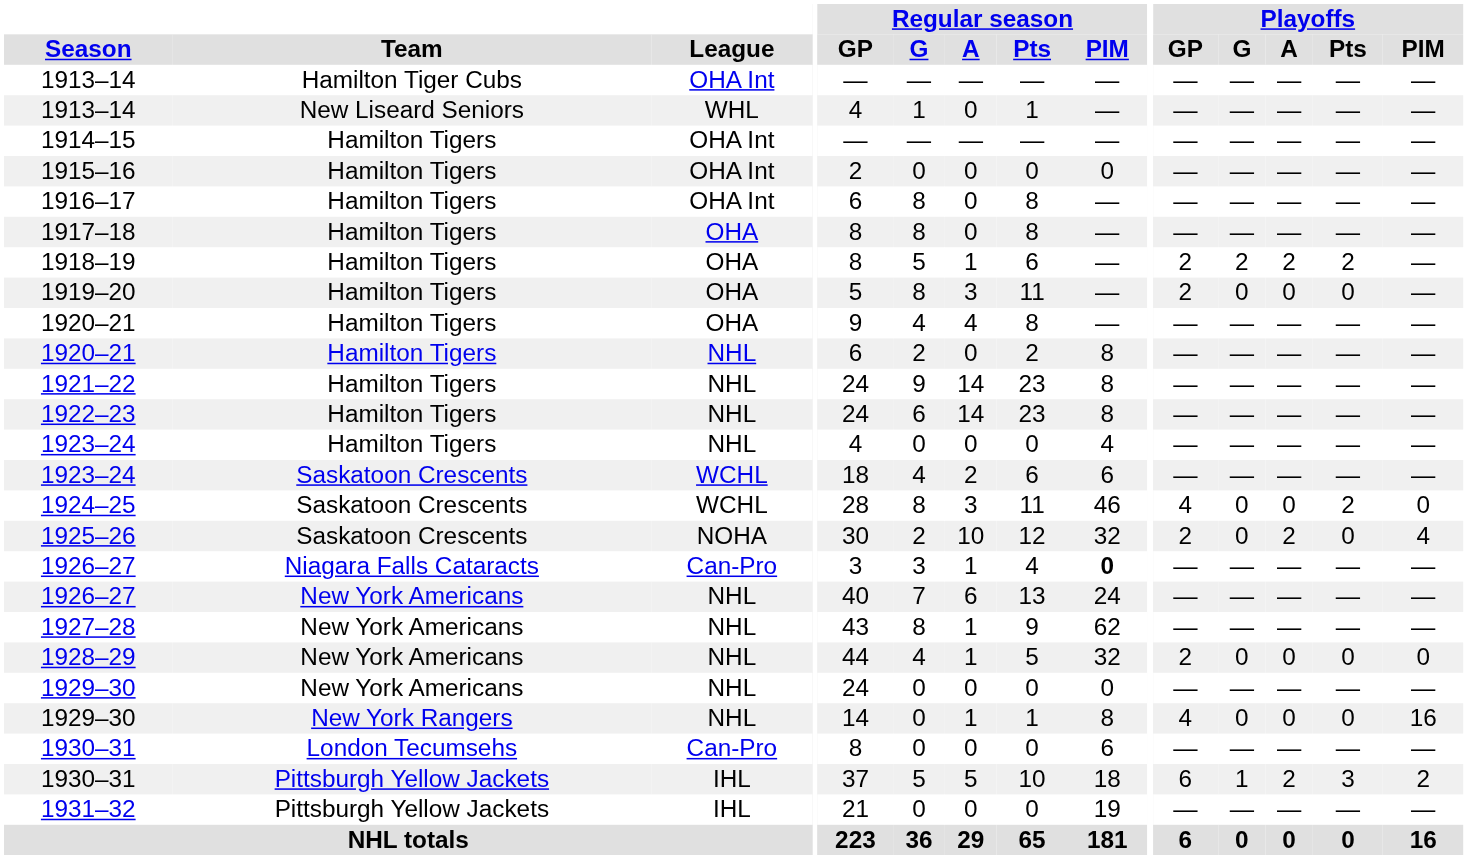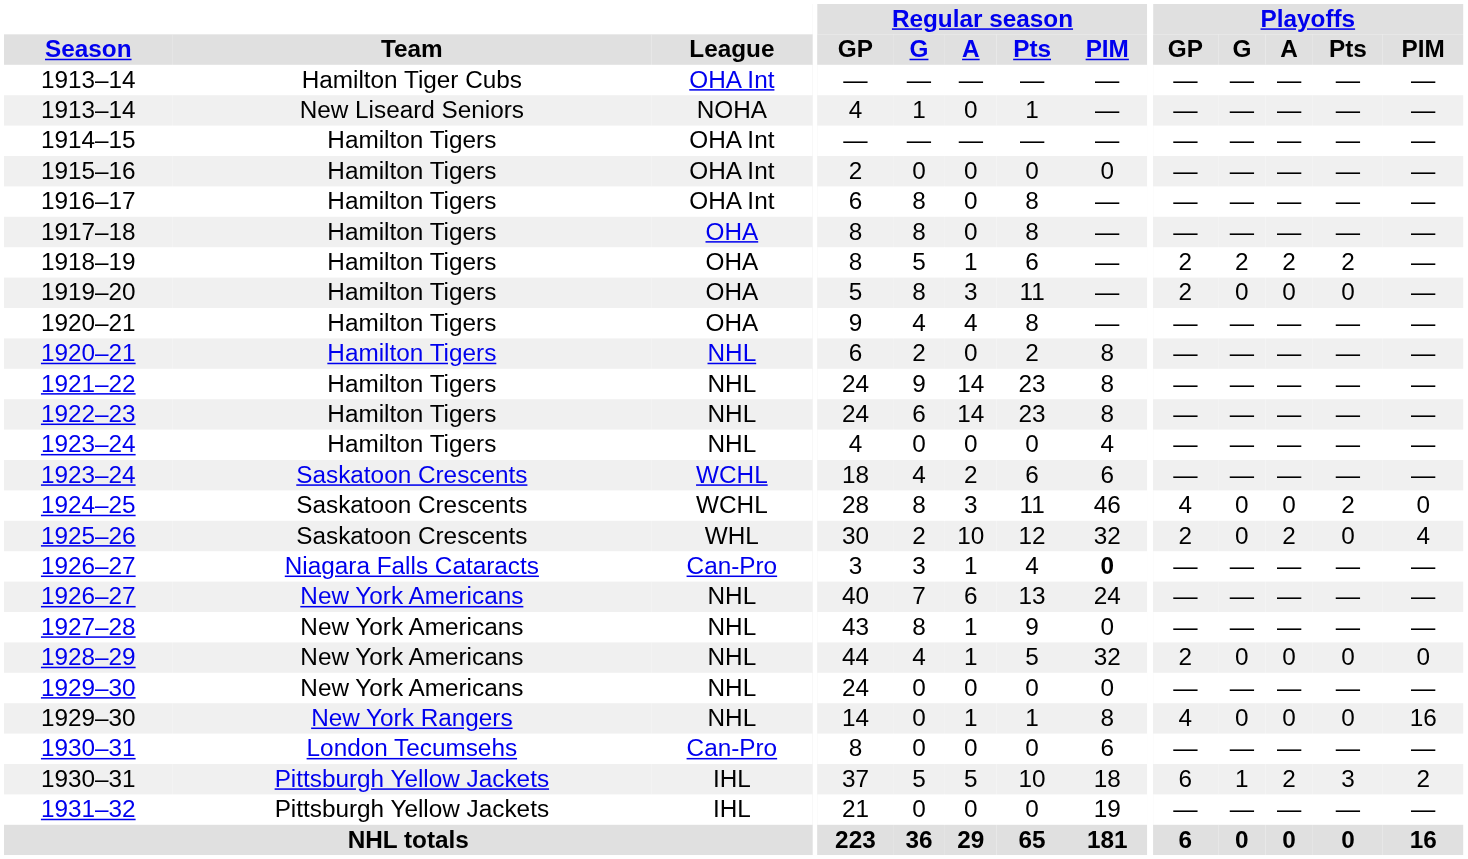 <table border="0" cellpadding="1" cellspacing="0" style="text-align:center; width:60em">
 <tr bgcolor="#e0e0e0">
 <th colspan="3" bgcolor="#ffffff"></th>
 <th rowspan="100" bgcolor="#ffffff"></th>
 <th colspan="5"><a href='#'>Regular season</a></th>
 <th rowspan="100" bgcolor="#ffffff"></th>
 <th colspan="5"><a href='#'>Playoffs</a></th>
 </tr>
 <tr bgcolor="#e0e0e0">
 <th><a href='#'>Season</a></th>
 <th>Team</th>
 <th>League</th>
 <th>GP</th>
 <th><a href='#'>G</a></th>
 <th><a href='#'>A</a></th>
 <th><a href='#'>Pts</a></th>
 <th><a href='#'>PIM</a></th>
 <th>GP</th>
 <th>G</th>
 <th>A</th>
 <th>Pts</th>
 <th>PIM</th>
 </tr>
 <tr>
 <td>1913–14</td>
 <td>Hamilton Tiger Cubs</td>
 <td><a href='#'>OHA Int</a></td>
 <td>—</td>
 <td>—</td>
 <td>—</td>
 <td>—</td>
 <td>—</td>
 <td>—</td>
 <td>—</td>
 <td>—</td>
 <td>—</td>
 <td>—</td>
 </tr>
 <tr bgcolor="#f0f0f0">
 <td>1913–14</td>
 <td>New Liseard Seniors</td>
-<td>WHL</td>
+<td>NOHA</td>
 <td>4</td>
 <td>1</td>
 <td>0</td>
 <td>1</td>
 <td>—</td>
 <td>—</td>
 <td>—</td>
 <td>—</td>
 <td>—</td>
 <td>—</td>
 </tr>
 <tr>
 <td>1914–15</td>
 <td>Hamilton Tigers</td>
 <td>OHA Int</td>
 <td>—</td>
 <td>—</td>
 <td>—</td>
 <td>—</td>
 <td>—</td>
 <td>—</td>
 <td>—</td>
 <td>—</td>
 <td>—</td>
 <td>—</td>
 </tr>
 <tr bgcolor="#f0f0f0">
 <td>1915–16</td>
 <td>Hamilton Tigers</td>
 <td>OHA Int</td>
 <td>2</td>
 <td>0</td>
 <td>0</td>
 <td>0</td>
 <td>0</td>
 <td>—</td>
 <td>—</td>
 <td>—</td>
 <td>—</td>
 <td>—</td>
 </tr>
 <tr>
 <td>1916–17</td>
 <td>Hamilton Tigers</td>
 <td>OHA Int</td>
 <td>6</td>
 <td>8</td>
 <td>0</td>
 <td>8</td>
 <td>—</td>
 <td>—</td>
 <td>—</td>
 <td>—</td>
 <td>—</td>
 <td>—</td>
 </tr>
 <tr bgcolor="#f0f0f0">
 <td>1917–18</td>
 <td>Hamilton Tigers</td>
 <td><a href='#'>OHA</a></td>
 <td>8</td>
 <td>8</td>
 <td>0</td>
 <td>8</td>
 <td>—</td>
 <td>—</td>
 <td>—</td>
 <td>—</td>
 <td>—</td>
 <td>—</td>
 </tr>
 <tr>
 <td>1918–19</td>
 <td>Hamilton Tigers</td>
 <td>OHA</td>
 <td>8</td>
 <td>5</td>
 <td>1</td>
 <td>6</td>
 <td>—</td>
 <td>2</td>
 <td>2</td>
 <td>2</td>
 <td>2</td>
 <td>—</td>
 </tr>
 <tr bgcolor="#f0f0f0">
 <td>1919–20</td>
 <td>Hamilton Tigers</td>
 <td>OHA</td>
 <td>5</td>
 <td>8</td>
 <td>3</td>
 <td>11</td>
 <td>—</td>
 <td>2</td>
 <td>0</td>
 <td>0</td>
 <td>0</td>
 <td>—</td>
 </tr>
 <tr>
 <td>1920–21</td>
 <td>Hamilton Tigers</td>
 <td>OHA</td>
 <td>9</td>
 <td>4</td>
 <td>4</td>
 <td>8</td>
 <td>—</td>
 <td>—</td>
 <td>—</td>
 <td>—</td>
 <td>—</td>
 <td>—</td>
 </tr>
 <tr bgcolor="#f0f0f0">
 <td><a href='#'>1920–21</a></td>
 <td><a href='#'>Hamilton Tigers</a></td>
 <td><a href='#'>NHL</a></td>
 <td>6</td>
 <td>2</td>
 <td>0</td>
 <td>2</td>
 <td>8</td>
 <td>—</td>
 <td>—</td>
 <td>—</td>
 <td>—</td>
 <td>—</td>
 </tr>
 <tr>
 <td><a href='#'>1921–22</a></td>
 <td>Hamilton Tigers</td>
 <td>NHL</td>
 <td>24</td>
 <td>9</td>
 <td>14</td>
 <td>23</td>
 <td>8</td>
 <td>—</td>
 <td>—</td>
 <td>—</td>
 <td>—</td>
 <td>—</td>
 </tr>
 <tr bgcolor="#f0f0f0">
 <td><a href='#'>1922–23</a></td>
 <td>Hamilton Tigers</td>
 <td>NHL</td>
 <td>24</td>
 <td>6</td>
 <td>14</td>
 <td>23</td>
 <td>8</td>
 <td>—</td>
 <td>—</td>
 <td>—</td>
 <td>—</td>
 <td>—</td>
 </tr>
 <tr>
 <td><a href='#'>1923–24</a></td>
 <td>Hamilton Tigers</td>
 <td>NHL</td>
 <td>4</td>
 <td>0</td>
 <td>0</td>
 <td>0</td>
 <td>4</td>
 <td>—</td>
 <td>—</td>
 <td>—</td>
 <td>—</td>
 <td>—</td>
 </tr>
 <tr bgcolor="#f0f0f0">
 <td><a href='#'>1923–24</a></td>
 <td><a href='#'>Saskatoon Crescents</a></td>
 <td><a href='#'>WCHL</a></td>
 <td>18</td>
 <td>4</td>
 <td>2</td>
 <td>6</td>
 <td>6</td>
 <td>—</td>
 <td>—</td>
 <td>—</td>
 <td>—</td>
 <td>—</td>
 </tr>
 <tr>
 <td><a href='#'>1924–25</a></td>
 <td>Saskatoon Crescents</td>
 <td>WCHL</td>
 <td>28</td>
 <td>8</td>
 <td>3</td>
 <td>11</td>
 <td>46</td>
 <td>4</td>
 <td>0</td>
 <td>0</td>
 <td>2</td>
 <td>0</td>
 </tr>
 <tr bgcolor="#f0f0f0">
 <td><a href='#'>1925–26</a></td>
 <td>Saskatoon Crescents</td>
-<td>NOHA</td>
+<td>WHL</td>
 <td>30</td>
 <td>2</td>
 <td>10</td>
 <td>12</td>
 <td>32</td>
 <td>2</td>
 <td>0</td>
 <td>2</td>
 <td>0</td>
 <td>4</td>
 </tr>
 <tr>
 <td><a href='#'>1926–27</a></td>
 <td><a href='#'>Niagara Falls Cataracts</a></td>
 <td><a href='#'>Can-Pro</a></td>
 <td>3</td>
 <td>3</td>
 <td>1</td>
 <td>4</td>
 <td><strong>0</strong></td>
 <td>—</td>
 <td>—</td>
 <td>—</td>
 <td>—</td>
 <td>—</td>
 </tr>
 <tr bgcolor="#f0f0f0">
 <td><a href='#'>1926–27</a></td>
 <td><a href='#'>New York Americans</a></td>
 <td>NHL</td>
 <td>40</td>
 <td>7</td>
 <td>6</td>
 <td>13</td>
 <td>24</td>
 <td>—</td>
 <td>—</td>
 <td>—</td>
 <td>—</td>
 <td>—</td>
 </tr>
 <tr>
 <td><a href='#'>1927–28</a></td>
 <td>New York Americans</td>
 <td>NHL</td>
 <td>43</td>
 <td>8</td>
 <td>1</td>
 <td>9</td>
-<td>62</td>
+<td>0</td>
 <td>—</td>
 <td>—</td>
 <td>—</td>
 <td>—</td>
 <td>—</td>
 </tr>
 <tr bgcolor="#f0f0f0">
 <td><a href='#'>1928–29</a></td>
 <td>New York Americans</td>
 <td>NHL</td>
 <td>44</td>
 <td>4</td>
 <td>1</td>
 <td>5</td>
 <td>32</td>
 <td>2</td>
 <td>0</td>
 <td>0</td>
 <td>0</td>
 <td>0</td>
 </tr>
 <tr>
 <td><a href='#'>1929–30</a></td>
 <td>New York Americans</td>
 <td>NHL</td>
 <td>24</td>
 <td>0</td>
 <td>0</td>
 <td>0</td>
 <td>0</td>
 <td>—</td>
 <td>—</td>
 <td>—</td>
 <td>—</td>
 <td>—</td>
 </tr>
 <tr bgcolor="#f0f0f0">
 <td>1929–30</td>
 <td><a href='#'>New York Rangers</a></td>
 <td>NHL</td>
 <td>14</td>
 <td>0</td>
 <td>1</td>
 <td>1</td>
 <td>8</td>
 <td>4</td>
 <td>0</td>
 <td>0</td>
 <td>0</td>
 <td>16</td>
 </tr>
 <tr>
 <td><a href='#'>1930–31</a></td>
 <td><a href='#'>London Tecumsehs</a></td>
 <td><a href='#'>Can-Pro</a></td>
 <td>8</td>
 <td>0</td>
 <td>0</td>
 <td>0</td>
 <td>6</td>
 <td>—</td>
 <td>—</td>
 <td>—</td>
 <td>—</td>
 <td>—</td>
 </tr>
 <tr bgcolor="#f0f0f0">
 <td>1930–31</td>
 <td><a href='#'>Pittsburgh Yellow Jackets</a></td>
 <td>IHL</td>
 <td>37</td>
 <td>5</td>
 <td>5</td>
 <td>10</td>
 <td>18</td>
 <td>6</td>
 <td>1</td>
 <td>2</td>
 <td>3</td>
 <td>2</td>
 </tr>
 <tr>
 <td><a href='#'>1931–32</a></td>
 <td>Pittsburgh Yellow Jackets</td>
 <td>IHL</td>
 <td>21</td>
 <td>0</td>
 <td>0</td>
 <td>0</td>
 <td>19</td>
 <td>—</td>
 <td>—</td>
 <td>—</td>
 <td>—</td>
 <td>—</td>
 </tr>
 <tr bgcolor="#e0e0e0">
 <th colspan="3">NHL totals</th>
 <th>223</th>
 <th>36</th>
 <th>29</th>
 <th>65</th>
 <th>181</th>
 <th>6</th>
 <th>0</th>
 <th>0</th>
 <th>0</th>
 <th>16</th>
 </tr>
 </table>
